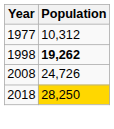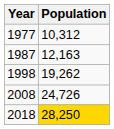 <table class="wikitable">
 <tr>
 <th>Year</th>
 <th>Population</th>
 </tr>
 <tr>
 <td>1977</td>
 <td>10,312</td>
 </tr>
 <tr>
+<td>1987</td>
+<td>12,163</td>
+</tr>
+<tr>
 <td>1998</td>
-<td><strong>19,262</strong></td>
+<td>19,262</td>
 </tr>
 <tr>
 <td>2008</td>
 <td>24,726</td>
 </tr>
 <tr>
 <td>2018</td>
 <td style="background: gold;">28,250</td>
 </tr>
 </table>
